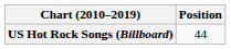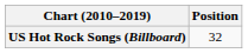 <table class="wikitable plainrowheaders" style="text-align:center">
 <tr>
 <th scope="col">Chart (2010–2019)</th>
 <th scope="col">Position</th>
 </tr>
 <tr>
 <th scope="row">US Hot Rock Songs (<em>Billboard</em>)</th>
-<td>44</td>
+<td>32</td>
 </tr>
 </table>
